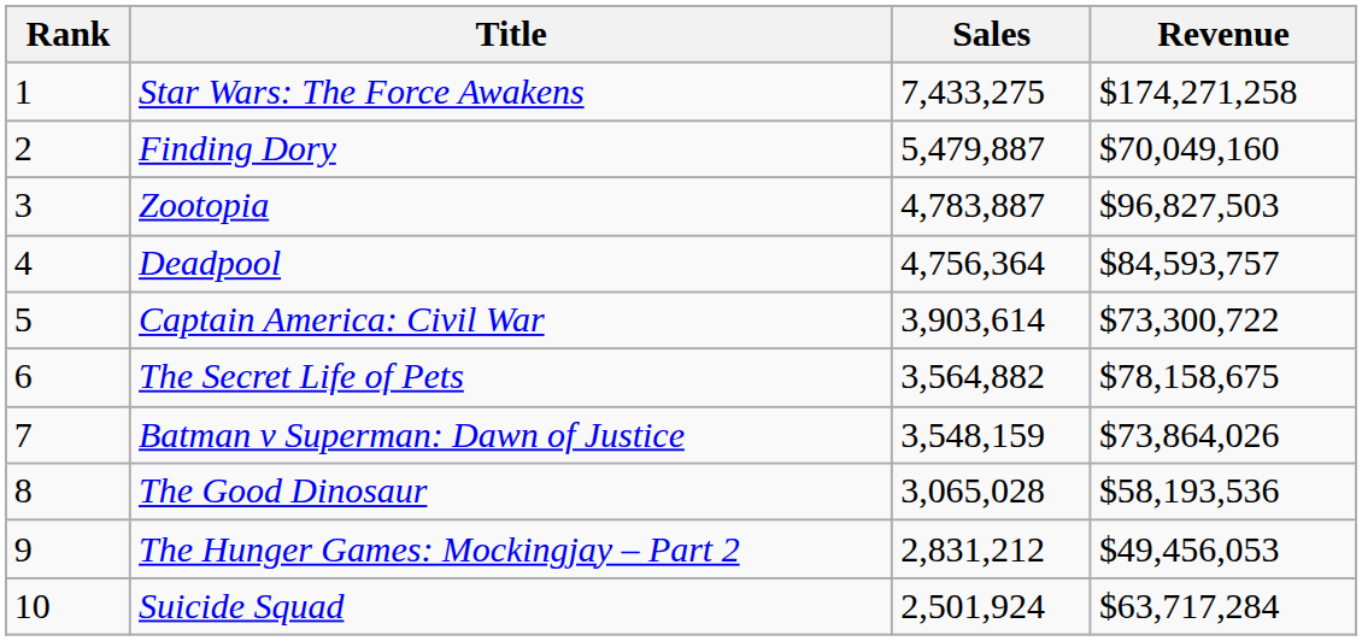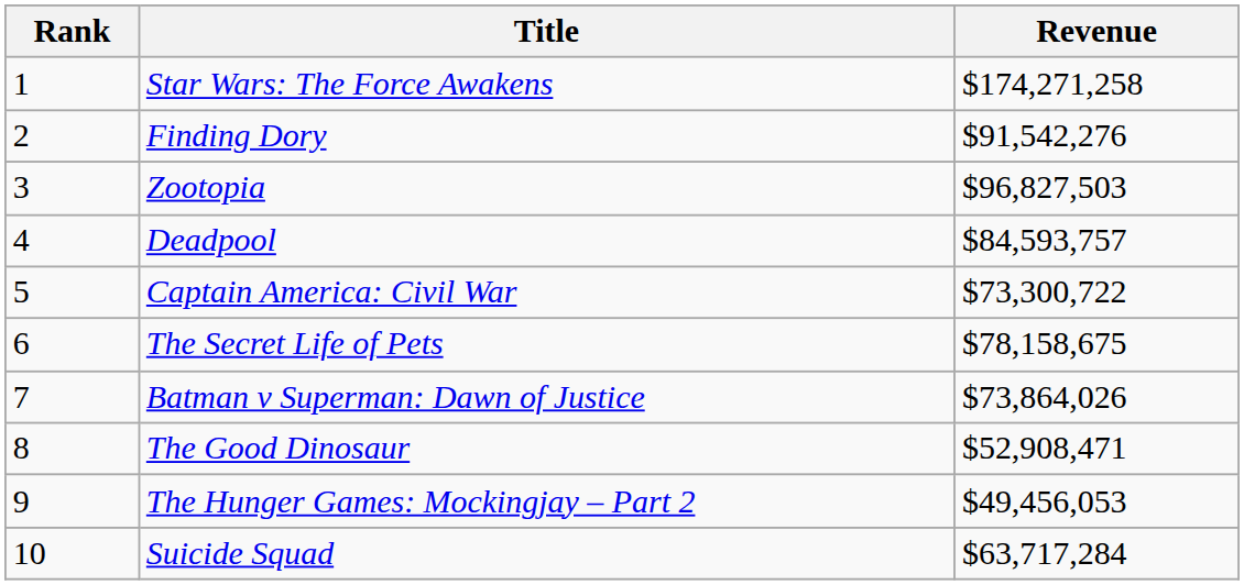 <table class="wikitable sortable" width="600">
 <tr>
 <th>Rank</th>
 <th>Title</th>
-<th>Sales</th>
 <th>Revenue</th>
 </tr>
 <tr>
 <td>1</td>
 <td><em><a href='#'>Star Wars: The Force Awakens</a></em></td>
-<td>7,433,275</td>
 <td>$174,271,258</td>
 </tr>
 <tr>
 <td>2</td>
 <td><em><a href='#'>Finding Dory</a></em></td>
-<td>5,479,887</td>
-<td>$70,049,160</td>
+<td>$91,542,276</td>
 </tr>
 <tr>
 <td>3</td>
 <td><em><a href='#'>Zootopia</a></em></td>
-<td>4,783,887</td>
 <td>$96,827,503</td>
 </tr>
 <tr>
 <td>4</td>
 <td><em><a href='#'>Deadpool</a></em></td>
-<td>4,756,364</td>
 <td>$84,593,757</td>
 </tr>
 <tr>
 <td>5</td>
 <td><em><a href='#'>Captain America: Civil War</a></em></td>
-<td>3,903,614</td>
 <td>$73,300,722</td>
 </tr>
 <tr>
 <td>6</td>
 <td><em><a href='#'>The Secret Life of Pets</a></em></td>
-<td>3,564,882</td>
 <td>$78,158,675</td>
 </tr>
 <tr>
 <td>7</td>
 <td><em><a href='#'>Batman v Superman: Dawn of Justice</a></em></td>
-<td>3,548,159</td>
 <td>$73,864,026</td>
 </tr>
 <tr>
 <td>8</td>
 <td><em><a href='#'>The Good Dinosaur</a></em></td>
-<td>3,065,028</td>
-<td>$58,193,536</td>
+<td>$52,908,471</td>
 </tr>
 <tr>
 <td>9</td>
 <td><em><a href='#'>The Hunger Games: Mockingjay – Part 2</a></em></td>
-<td>2,831,212</td>
 <td>$49,456,053</td>
 </tr>
 <tr>
 <td>10</td>
 <td><em><a href='#'>Suicide Squad</a></em></td>
-<td>2,501,924</td>
 <td>$63,717,284</td>
 </tr>
 </table>
